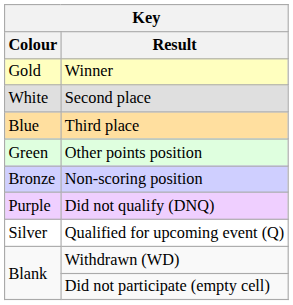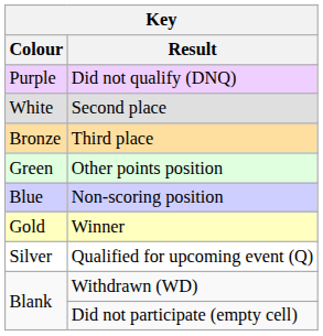 <table style="margin-right:0; font-size:90%" class="wikitable">
 <tr>
 <th colspan=2>Key</th>
 </tr>
 <tr>
 <th>Colour</th>
 <th>Result</th>
 </tr>
-<tr style="background-color:#FFFFBF">
-<td>Gold</td>
-<td>Winner</td>
+<tr style="background-color:#EFCFFF">
+<td>Purple</td>
+<td>Did not qualify (DNQ)</td>
 </tr>
 <tr style="background-color:#DFDFDF">
 <td>White</td>
 <td>Second place</td>
 </tr>
 <tr style="background-color:#FFDF9F">
-<td>Blue</td>
+<td>Bronze</td>
 <td>Third place</td>
 </tr>
 <tr style="background-color:#DFFFDF">
 <td>Green</td>
 <td>Other points position</td>
 </tr>
 <tr style="background-color:#CFCFFF">
-<td>Bronze</td>
+<td>Blue</td>
 <td>Non-scoring position</td>
 </tr>
-<tr style="background-color:#EFCFFF">
-<td>Purple</td>
-<td>Did not qualify (DNQ)</td>
+<tr style="background-color:#FFFFBF">
+<td>Gold</td>
+<td>Winner</td>
 </tr>
 <tr style="background-color:#FFFFFF">
 <td>Silver</td>
 <td>Qualified for upcoming event (Q)</td>
 </tr>
 <tr>
 <td rowspan="2">Blank</td>
 <td>Withdrawn (WD)</td>
 </tr>
 <tr>
 <td>Did not participate (empty cell)</td>
 </tr>
 </table>
